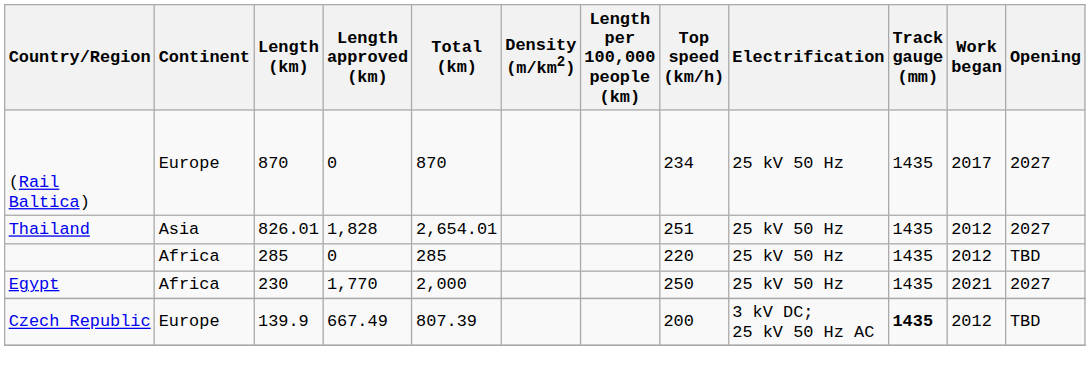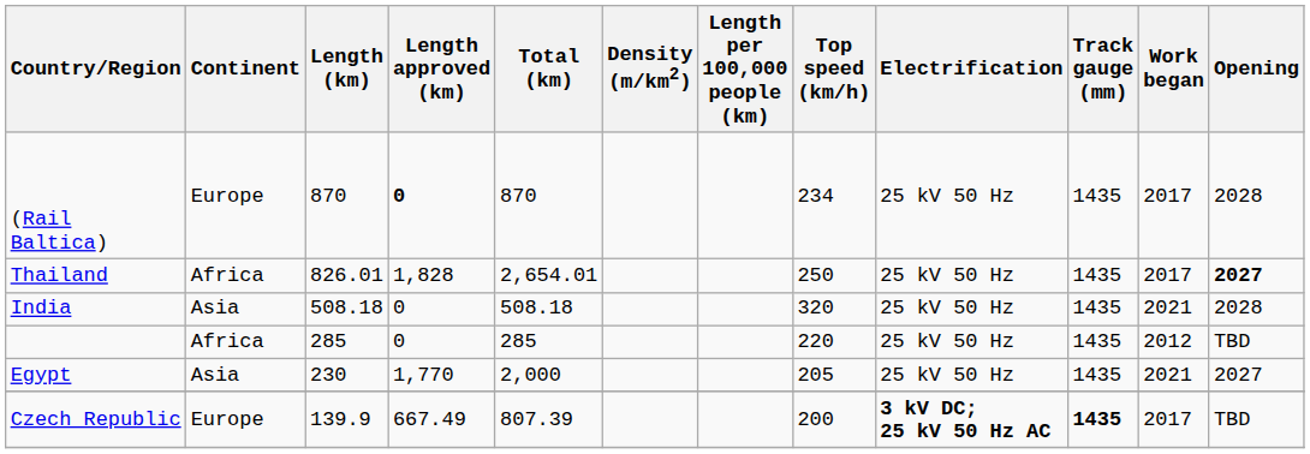 <table class="wikitable sortable static-row-numbers static-row-header-hash sticky-header sort-under">
 <tr>
 <th>Country/Region</th>
 <th>Continent</th>
 <th>Length<br>(km)</th>
 <th>Length<br>approved<br>(km)</th>
 <th>Total (km)</th>
 <th>Density<br>(m/km<sup>2</sup>)</th>
 <th>Length per<br>100,000 people<br>(km)</th>
 <th>Top speed<br>(km/h)</th>
 <th>Electrification</th>
 <th>Track<br>gauge<br>(mm)</th>
 <th>Work began</th>
 <th>Opening<br></th>
 </tr>
 <tr>
 <td> <br>  <br>  <br> (<a href='#'>Rail Baltica</a>)</td>
 <td>Europe</td>
 <td>870</td>
-<td>0</td>
+<td><strong>0</strong></td>
 <td>870</td>
 <td></td>
 <td></td>
 <td>234</td>
 <td>25 kV 50 Hz</td>
 <td>1435</td>
 <td>2017</td>
-<td>2027</td>
+<td>2028</td>
 </tr>
 <tr>
 <td> <a href='#'>Thailand</a></td>
-<td>Asia</td>
+<td>Africa</td>
 <td>826.01</td>
 <td>1,828</td>
 <td>2,654.01</td>
 <td></td>
 <td></td>
-<td>251</td>
+<td>250</td>
 <td>25 kV 50 Hz</td>
 <td>1435</td>
-<td>2012</td>
-<td>2027</td>
+<td>2017</td>
+<td><strong>2027</strong></td>
+</tr>
+<tr>
+<td> <a href='#'>India</a></td>
+<td>Asia</td>
+<td>508.18</td>
+<td>0</td>
+<td>508.18</td>
+<td></td>
+<td></td>
+<td>320</td>
+<td>25 kV 50 Hz</td>
+<td>1435</td>
+<td>2021</td>
+<td>2028</td>
 </tr>
 <tr>
 <td></td>
 <td>Africa</td>
 <td>285</td>
 <td>0</td>
 <td>285</td>
 <td></td>
 <td></td>
 <td>220</td>
 <td>25 kV 50 Hz</td>
 <td>1435</td>
 <td>2012</td>
 <td>TBD</td>
 </tr>
 <tr>
 <td> <a href='#'>Egypt</a></td>
-<td>Africa</td>
+<td>Asia</td>
 <td>230</td>
 <td>1,770</td>
 <td>2,000</td>
 <td></td>
 <td></td>
-<td>250</td>
+<td>205</td>
 <td>25 kV 50 Hz</td>
 <td>1435</td>
 <td>2021</td>
 <td>2027</td>
 </tr>
 <tr>
 </tr>
 <tr>
 <td> <a href='#'>Czech Republic</a></td>
 <td>Europe</td>
 <td>139.9</td>
 <td>667.49</td>
 <td>807.39</td>
 <td></td>
 <td></td>
 <td>200</td>
-<td>3 kV DC;<br>  25 kV 50 Hz AC</td>
+<td><strong>3 kV DC;<br>  25 kV 50 Hz AC</strong></td>
 <td><strong>1435</strong></td>
-<td>2012</td>
+<td>2017</td>
 <td>TBD</td>
 </tr>
 <tr>
 </tr>
 </table>
